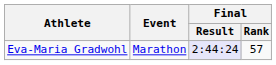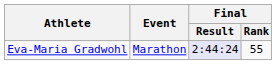 <table class=wikitable style="font-size:90%">
 <tr>
 <th rowspan="2">Athlete</th>
 <th rowspan="2">Event</th>
 <th colspan="2">Final</th>
 </tr>
 <tr style="font-size:95%">
 <th>Result</th>
 <th>Rank</th>
 </tr>
 <tr align=center>
 <td align=left><a href='#'>Eva-Maria Gradwohl</a></td>
 <td align=left><a href='#'>Marathon</a></td>
 <td style="background: lavender;">2:44:24</td>
-<td>57</td>
+<td>55</td>
 </tr>
 </table>
